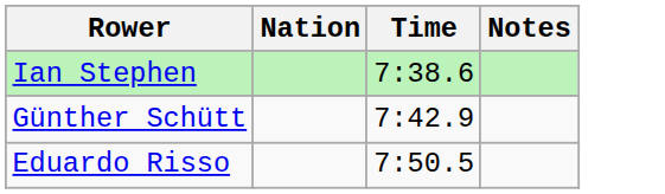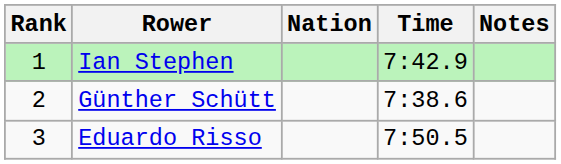 <table class="wikitable sortable" style="text-align:center">
 <tr>
+<th>Rank</th>
 <th>Rower</th>
 <th>Nation</th>
 <th>Time</th>
 <th>Notes</th>
 </tr>
 <tr bgcolor=bbf3bb>
+<td>1</td>
 <td align=left><a href='#'>Ian Stephen</a></td>
+<td align=left></td>
+<td>7:42.9</td>
+<td></td>
+</tr>
+<tr>
+<td>2</td>
+<td align=left><a href='#'>Günther Schütt</a></td>
 <td align=left></td>
 <td>7:38.6</td>
 <td></td>
 </tr>
 <tr>
-<td align=left><a href='#'>Günther Schütt</a></td>
-<td align=left></td>
-<td>7:42.9</td>
-<td></td>
-</tr>
-<tr>
+<td>3</td>
 <td align=left><a href='#'>Eduardo Risso</a></td>
 <td align=left></td>
 <td>7:50.5</td>
 <td></td>
 </tr>
 </table>
